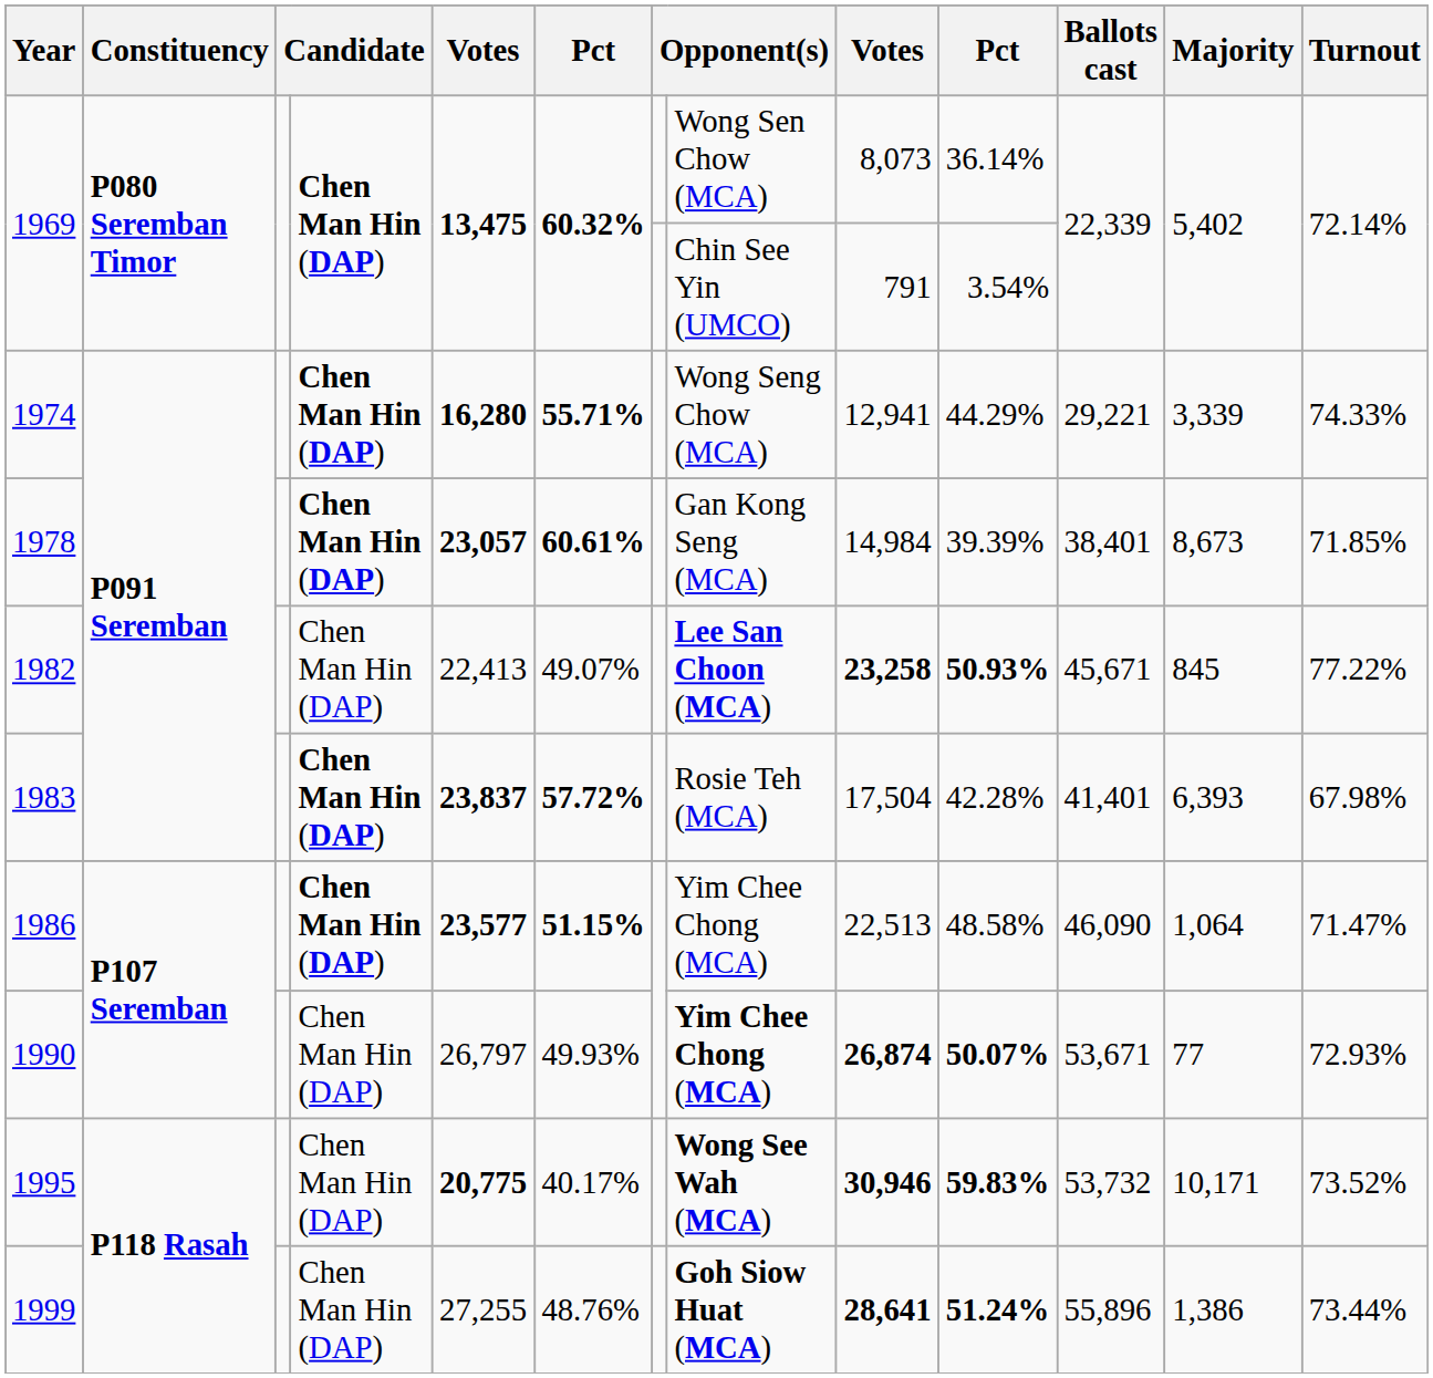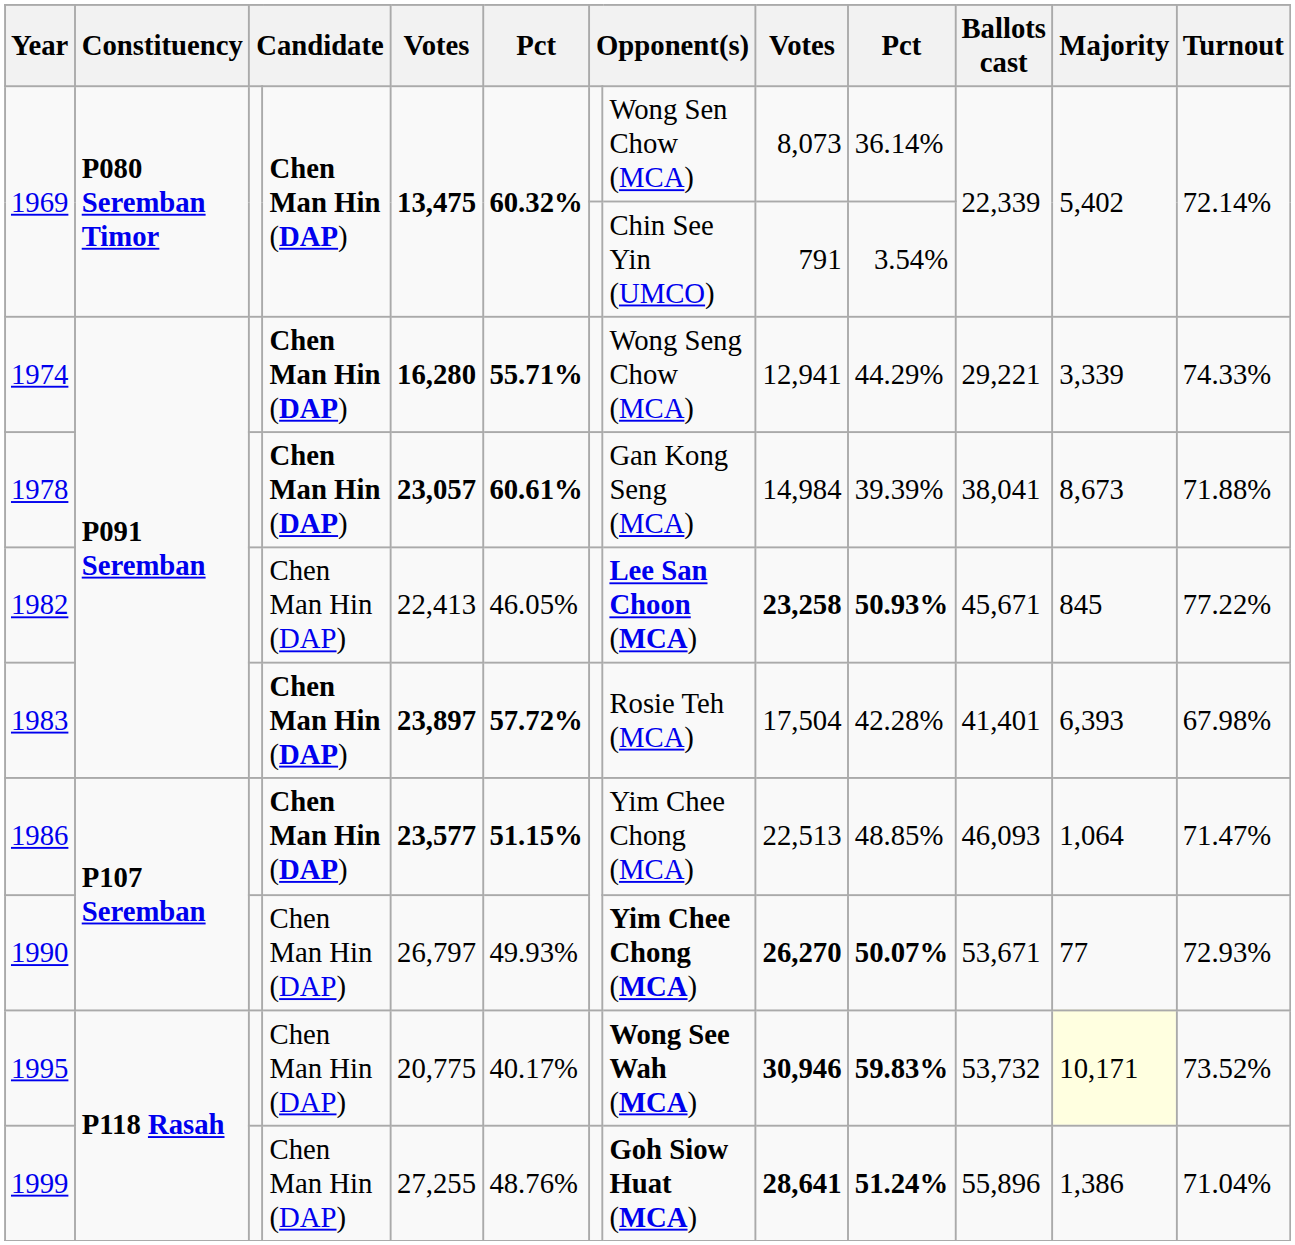 <table class="wikitable" style="margin:0.5em ; font-size:95%">
 <tr>
 <th>Year</th>
 <th>Constituency</th>
 <th colspan=2>Candidate</th>
 <th>Votes</th>
 <th>Pct</th>
 <th colspan=2>Opponent(s)</th>
 <th>Votes</th>
 <th>Pct</th>
 <th>Ballots cast</th>
 <th>Majority</th>
 <th>Turnout</th>
 </tr>
 <tr>
 <td rowspan=2><a href='#'>1969</a></td>
 <td rowspan=2><strong> P080 <a href='#'>Seremban Timor</a></strong></td>
 <td rowspan=2 ></td>
 <td rowspan=2><strong>Chen Man Hin</strong> (<a href='#'><strong>DAP</strong></a>)</td>
 <td rowspan=2 align="right"><strong>13,475</strong></td>
 <td rowspan=2><strong>60.32%</strong></td>
 <td></td>
 <td>Wong Sen Chow (<a href='#'>MCA</a>)</td>
 <td align="right">8,073</td>
 <td>36.14%</td>
 <td rowspan=2>22,339</td>
 <td rowspan=2>5,402</td>
 <td rowspan=2>72.14%</td>
 </tr>
 <tr>
 <td></td>
 <td>Chin See Yin (<a href='#'>UMCO</a>)</td>
 <td align="right">791</td>
 <td align="right">3.54%</td>
 </tr>
 <tr>
 <td><a href='#'>1974</a></td>
 <td rowspan=4><strong>P091 <a href='#'>Seremban</a></strong></td>
 <td></td>
 <td><strong>Chen Man Hin</strong> (<a href='#'><strong>DAP</strong></a>)</td>
 <td align="right"><strong>16,280</strong></td>
 <td><strong>55.71%</strong></td>
 <td></td>
 <td>Wong Seng Chow (<a href='#'>MCA</a>)</td>
 <td align="right">12,941</td>
 <td>44.29%</td>
 <td>29,221</td>
 <td>3,339</td>
 <td>74.33%</td>
 </tr>
 <tr>
 <td><a href='#'>1978</a></td>
 <td></td>
 <td><strong>Chen Man Hin</strong> (<a href='#'><strong>DAP</strong></a>)</td>
 <td align="right"><strong>23,057</strong></td>
 <td><strong>60.61%</strong></td>
 <td></td>
 <td>Gan Kong Seng (<a href='#'>MCA</a>)</td>
 <td align="right">14,984</td>
 <td>39.39%</td>
-<td>38,401</td>
+<td>38,041</td>
 <td>8,673</td>
-<td>71.85%</td>
+<td>71.88%</td>
 </tr>
 <tr>
 <td><a href='#'>1982</a></td>
 <td></td>
 <td>Chen Man Hin (<a href='#'>DAP</a>)</td>
 <td align="right">22,413</td>
-<td>49.07%</td>
+<td>46.05%</td>
 <td></td>
 <td><strong><a href='#'>Lee San Choon</a></strong> (<a href='#'><strong>MCA</strong></a>)</td>
 <td align="right"><strong>23,258</strong></td>
 <td><strong>50.93%</strong></td>
 <td>45,671</td>
 <td>845</td>
 <td>77.22%</td>
 </tr>
 <tr>
 <td><a href='#'>1983</a></td>
 <td></td>
 <td><strong>Chen Man Hin</strong> (<a href='#'><strong>DAP</strong></a>)</td>
-<td align="right"><strong>23,837</strong></td>
+<td align="right"><strong>23,897</strong></td>
 <td><strong>57.72%</strong></td>
 <td></td>
 <td>Rosie Teh (<a href='#'>MCA</a>)</td>
 <td align="right">17,504</td>
 <td>42.28%</td>
 <td>41,401</td>
 <td>6,393</td>
 <td>67.98%</td>
 </tr>
 <tr>
 <td><a href='#'>1986</a></td>
 <td rowspan=2><strong>P107 <a href='#'>Seremban</a></strong></td>
 <td></td>
 <td><strong>Chen Man Hin</strong> (<a href='#'><strong>DAP</strong></a>)</td>
 <td align="right"><strong>23,577</strong></td>
 <td><strong>51.15%</strong></td>
 <td rowspan=2 ></td>
 <td>Yim Chee Chong (<a href='#'>MCA</a>)</td>
 <td align="right">22,513</td>
-<td>48.58%</td>
-<td>46,090</td>
+<td>48.85%</td>
+<td>46,093</td>
 <td>1,064</td>
 <td>71.47%</td>
 </tr>
 <tr>
 <td><a href='#'>1990</a></td>
 <td></td>
 <td>Chen Man Hin (<a href='#'>DAP</a>)</td>
 <td align="right">26,797</td>
 <td>49.93%</td>
 <td><strong>Yim Chee Chong</strong> (<a href='#'><strong>MCA</strong></a>)</td>
-<td align="right"><strong>26,874</strong></td>
+<td align="right"><strong>26,270</strong></td>
 <td><strong>50.07%</strong></td>
 <td>53,671</td>
 <td>77</td>
 <td>72.93%</td>
 </tr>
 <tr>
 <td><a href='#'>1995</a></td>
 <td rowspan=2><strong>P118 <a href='#'>Rasah</a></strong></td>
 <td></td>
 <td>Chen Man Hin (<a href='#'>DAP</a>)</td>
-<td align="right"><strong>20,775</strong></td>
+<td align="right">20,775</td>
 <td>40.17%</td>
 <td></td>
 <td><strong>Wong See Wah</strong> (<a href='#'><strong>MCA</strong></a>)</td>
 <td align="right"><strong>30,946</strong></td>
 <td><strong>59.83%</strong></td>
 <td>53,732</td>
-<td>10,171</td>
+<td style="background: lightyellow;">10,171</td>
 <td>73.52%</td>
 </tr>
 <tr>
 <td><a href='#'>1999</a></td>
 <td></td>
 <td>Chen Man Hin (<a href='#'>DAP</a>)</td>
 <td align="right">27,255</td>
 <td>48.76%</td>
 <td></td>
 <td><strong>Goh Siow Huat</strong> (<a href='#'><strong>MCA</strong></a>)</td>
 <td align="right"><strong>28,641</strong></td>
 <td><strong>51.24%</strong></td>
 <td>55,896</td>
 <td>1,386</td>
-<td>73.44%</td>
+<td>71.04%</td>
 </tr>
 <tr>
 </tr>
 </table>
